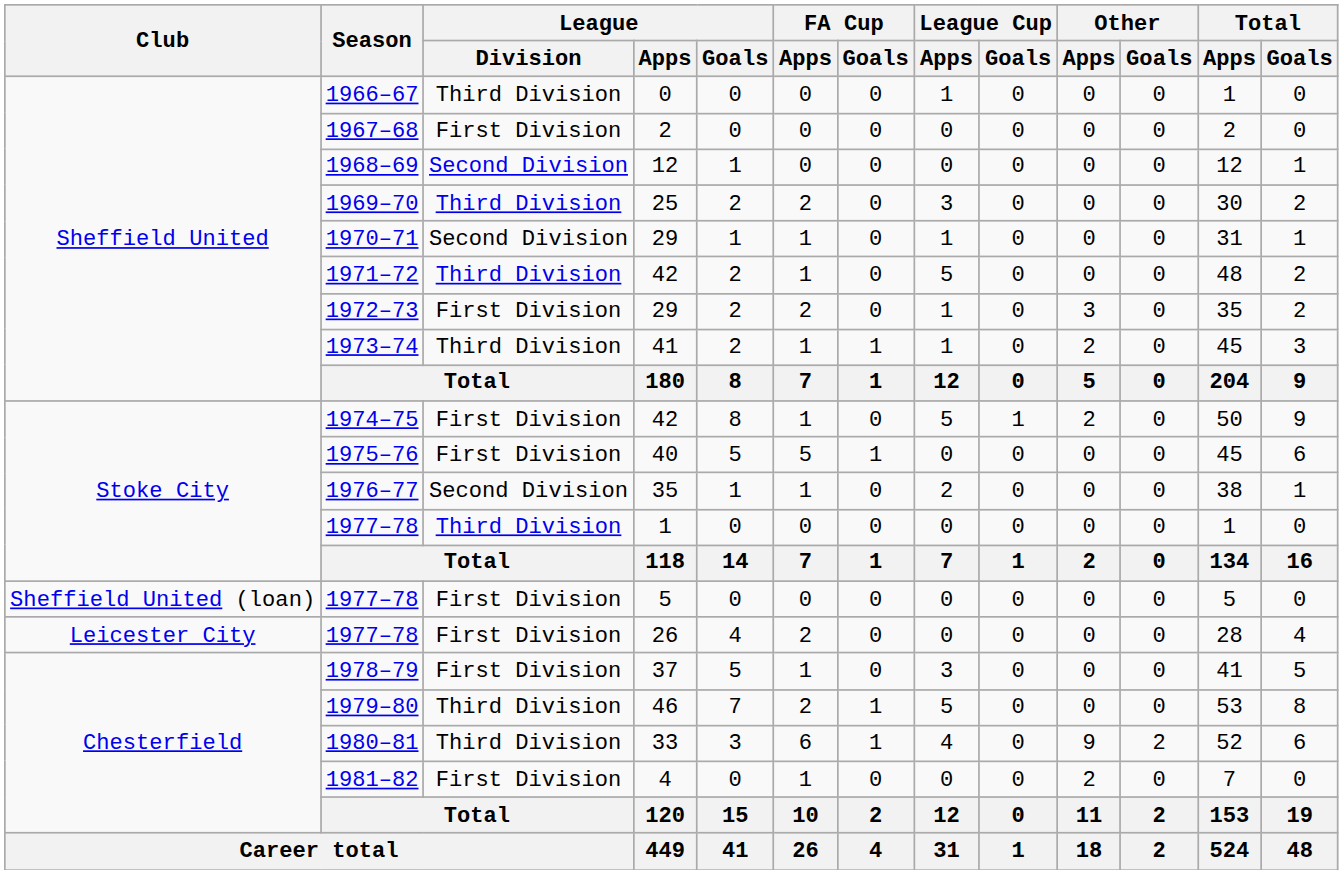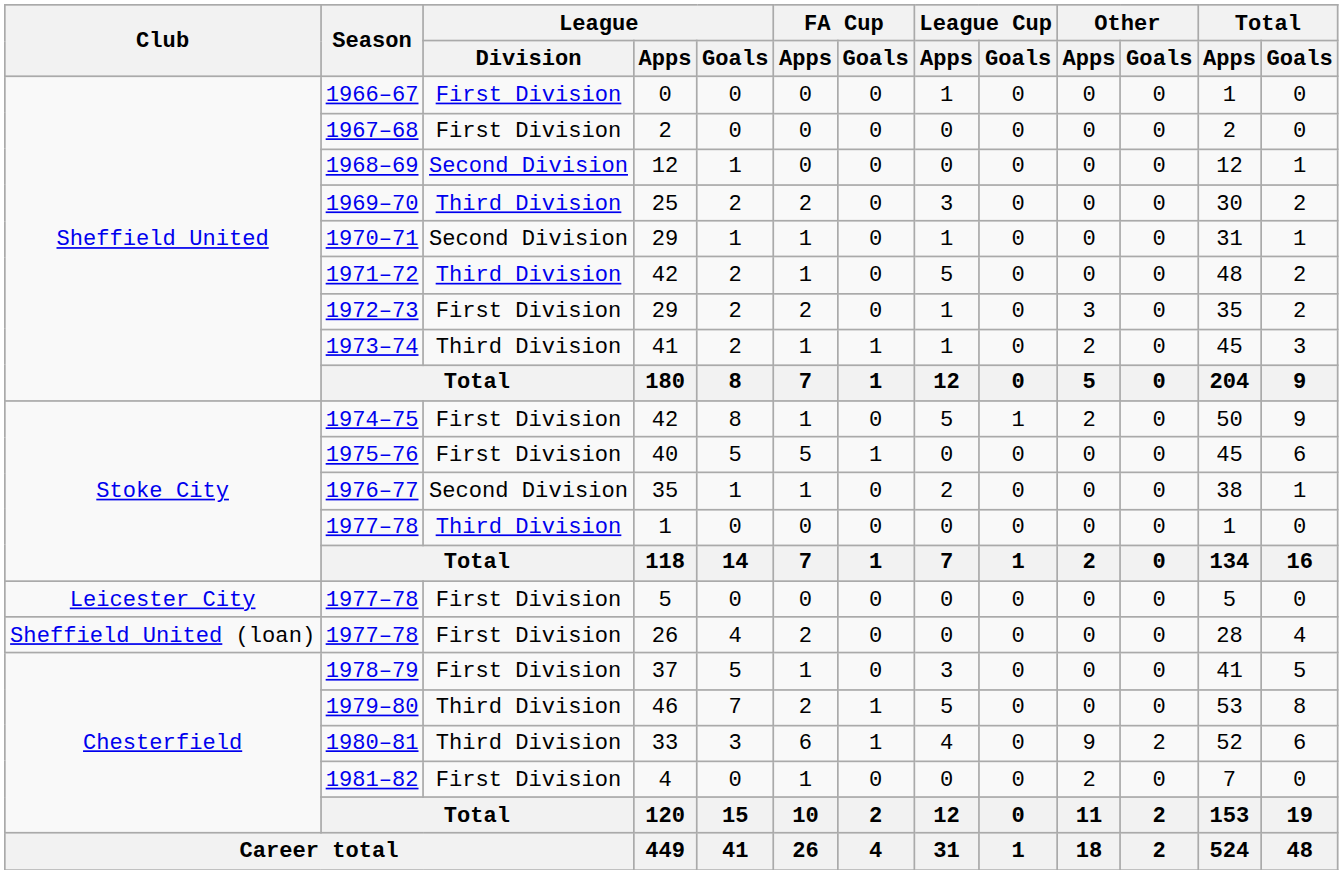 <table class="wikitable" style="text-align: center;">
 <tr>
 <th rowspan="2">Club</th>
 <th rowspan="2">Season</th>
 <th colspan="3">League</th>
 <th colspan="2">FA Cup</th>
 <th colspan="2">League Cup</th>
 <th colspan="2">Other</th>
 <th colspan="2">Total</th>
 </tr>
 <tr>
 <th>Division</th>
 <th>Apps</th>
 <th>Goals</th>
 <th>Apps</th>
 <th>Goals</th>
 <th>Apps</th>
 <th>Goals</th>
 <th>Apps</th>
 <th>Goals</th>
 <th>Apps</th>
 <th>Goals</th>
 </tr>
 <tr>
 <td rowspan="9"><a href='#'>Sheffield United</a></td>
 <td><a href='#'>1966–67</a></td>
-<td>Third Division</td>
+<td><a href='#'>First Division</a></td>
 <td>0</td>
 <td>0</td>
 <td>0</td>
 <td>0</td>
 <td>1</td>
 <td>0</td>
 <td>0</td>
 <td>0</td>
 <td>1</td>
 <td>0</td>
 </tr>
 <tr>
 <td><a href='#'>1967–68</a></td>
 <td>First Division</td>
 <td>2</td>
 <td>0</td>
 <td>0</td>
 <td>0</td>
 <td>0</td>
 <td>0</td>
 <td>0</td>
 <td>0</td>
 <td>2</td>
 <td>0</td>
 </tr>
 <tr>
 <td><a href='#'>1968–69</a></td>
 <td><a href='#'>Second Division</a></td>
 <td>12</td>
 <td>1</td>
 <td>0</td>
 <td>0</td>
 <td>0</td>
 <td>0</td>
 <td>0</td>
 <td>0</td>
 <td>12</td>
 <td>1</td>
 </tr>
 <tr>
 <td><a href='#'>1969–70</a></td>
 <td><a href='#'>Third Division</a></td>
 <td>25</td>
 <td>2</td>
 <td>2</td>
 <td>0</td>
 <td>3</td>
 <td>0</td>
 <td>0</td>
 <td>0</td>
 <td>30</td>
 <td>2</td>
 </tr>
 <tr>
 <td><a href='#'>1970–71</a></td>
 <td>Second Division</td>
 <td>29</td>
 <td>1</td>
 <td>1</td>
 <td>0</td>
 <td>1</td>
 <td>0</td>
 <td>0</td>
 <td>0</td>
 <td>31</td>
 <td>1</td>
 </tr>
 <tr>
 <td><a href='#'>1971–72</a></td>
 <td><a href='#'>Third Division</a></td>
 <td>42</td>
 <td>2</td>
 <td>1</td>
 <td>0</td>
 <td>5</td>
 <td>0</td>
 <td>0</td>
 <td>0</td>
 <td>48</td>
 <td>2</td>
 </tr>
 <tr>
 <td><a href='#'>1972–73</a></td>
 <td>First Division</td>
 <td>29</td>
 <td>2</td>
 <td>2</td>
 <td>0</td>
 <td>1</td>
 <td>0</td>
 <td>3</td>
 <td>0</td>
 <td>35</td>
 <td>2</td>
 </tr>
 <tr>
 <td><a href='#'>1973–74</a></td>
 <td>Third Division</td>
 <td>41</td>
 <td>2</td>
 <td>1</td>
 <td>1</td>
 <td>1</td>
 <td>0</td>
 <td>2</td>
 <td>0</td>
 <td>45</td>
 <td>3</td>
 </tr>
 <tr>
 <th colspan="2">Total</th>
 <th>180</th>
 <th>8</th>
 <th>7</th>
 <th>1</th>
 <th>12</th>
 <th>0</th>
 <th>5</th>
 <th>0</th>
 <th>204</th>
 <th>9</th>
 </tr>
 <tr>
 <td rowspan="5"><a href='#'>Stoke City</a></td>
 <td><a href='#'>1974–75</a></td>
 <td>First Division</td>
 <td>42</td>
 <td>8</td>
 <td>1</td>
 <td>0</td>
 <td>5</td>
 <td>1</td>
 <td>2</td>
 <td>0</td>
 <td>50</td>
 <td>9</td>
 </tr>
 <tr>
 <td><a href='#'>1975–76</a></td>
 <td>First Division</td>
 <td>40</td>
 <td>5</td>
 <td>5</td>
 <td>1</td>
 <td>0</td>
 <td>0</td>
 <td>0</td>
 <td>0</td>
 <td>45</td>
 <td>6</td>
 </tr>
 <tr>
 <td><a href='#'>1976–77</a></td>
 <td>Second Division</td>
 <td>35</td>
 <td>1</td>
 <td>1</td>
 <td>0</td>
 <td>2</td>
 <td>0</td>
 <td>0</td>
 <td>0</td>
 <td>38</td>
 <td>1</td>
 </tr>
 <tr>
 <td><a href='#'>1977–78</a></td>
 <td><a href='#'>Third Division</a></td>
 <td>1</td>
 <td>0</td>
 <td>0</td>
 <td>0</td>
 <td>0</td>
 <td>0</td>
 <td>0</td>
 <td>0</td>
 <td>1</td>
 <td>0</td>
 </tr>
 <tr>
 <th colspan="2">Total</th>
 <th>118</th>
 <th>14</th>
 <th>7</th>
 <th>1</th>
 <th>7</th>
 <th>1</th>
 <th>2</th>
 <th>0</th>
 <th>134</th>
 <th>16</th>
 </tr>
 <tr>
-<td><a href='#'>Sheffield United</a> (loan)</td>
+<td><a href='#'>Leicester City</a></td>
 <td><a href='#'>1977–78</a></td>
 <td>First Division</td>
 <td>5</td>
 <td>0</td>
 <td>0</td>
 <td>0</td>
 <td>0</td>
 <td>0</td>
 <td>0</td>
 <td>0</td>
 <td>5</td>
 <td>0</td>
 </tr>
 <tr>
-<td><a href='#'>Leicester City</a></td>
+<td><a href='#'>Sheffield United</a> (loan)</td>
 <td><a href='#'>1977–78</a></td>
 <td>First Division</td>
 <td>26</td>
 <td>4</td>
 <td>2</td>
 <td>0</td>
 <td>0</td>
 <td>0</td>
 <td>0</td>
 <td>0</td>
 <td>28</td>
 <td>4</td>
 </tr>
 <tr>
 <td rowspan="5"><a href='#'>Chesterfield</a></td>
 <td><a href='#'>1978–79</a></td>
 <td>First Division</td>
 <td>37</td>
 <td>5</td>
 <td>1</td>
 <td>0</td>
 <td>3</td>
 <td>0</td>
 <td>0</td>
 <td>0</td>
 <td>41</td>
 <td>5</td>
 </tr>
 <tr>
 <td><a href='#'>1979–80</a></td>
 <td>Third Division</td>
 <td>46</td>
 <td>7</td>
 <td>2</td>
 <td>1</td>
 <td>5</td>
 <td>0</td>
 <td>0</td>
 <td>0</td>
 <td>53</td>
 <td>8</td>
 </tr>
 <tr>
 <td><a href='#'>1980–81</a></td>
 <td>Third Division</td>
 <td>33</td>
 <td>3</td>
 <td>6</td>
 <td>1</td>
 <td>4</td>
 <td>0</td>
 <td>9</td>
 <td>2</td>
 <td>52</td>
 <td>6</td>
 </tr>
 <tr>
 <td><a href='#'>1981–82</a></td>
 <td>First Division</td>
 <td>4</td>
 <td>0</td>
 <td>1</td>
 <td>0</td>
 <td>0</td>
 <td>0</td>
 <td>2</td>
 <td>0</td>
 <td>7</td>
 <td>0</td>
 </tr>
 <tr>
 <th colspan="2">Total</th>
 <th>120</th>
 <th>15</th>
 <th>10</th>
 <th>2</th>
 <th>12</th>
 <th>0</th>
 <th>11</th>
 <th>2</th>
 <th>153</th>
 <th>19</th>
 </tr>
 <tr>
 <th colspan="3">Career total</th>
 <th>449</th>
 <th>41</th>
 <th>26</th>
 <th>4</th>
 <th>31</th>
 <th>1</th>
 <th>18</th>
 <th>2</th>
 <th>524</th>
 <th>48</th>
 </tr>
 </table>
